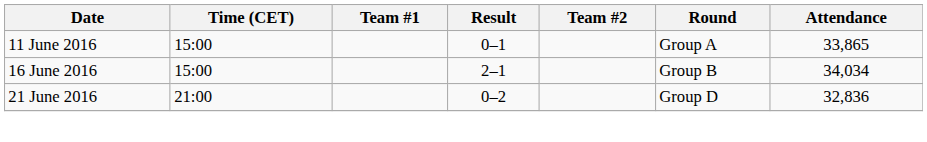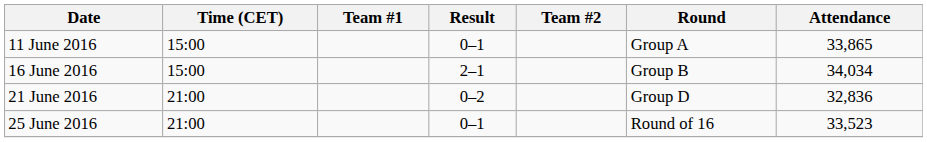 <table class="wikitable" style="text-align: left;" width="100%">
 <tr>
 <th>Date</th>
 <th>Time (CET)</th>
 <th>Team #1</th>
 <th>Result</th>
 <th>Team #2</th>
 <th>Round</th>
 <th>Attendance</th>
 </tr>
 <tr>
 <td>11 June 2016</td>
 <td>15:00</td>
 <td></td>
 <td style="text-align:center;">0–1</td>
 <td></td>
 <td>Group A</td>
 <td style="text-align:center;">33,865</td>
 </tr>
 <tr>
 <td>16 June 2016</td>
 <td>15:00</td>
 <td></td>
 <td style="text-align:center;">2–1</td>
 <td></td>
 <td>Group B</td>
 <td style="text-align:center;">34,034</td>
 </tr>
 <tr>
 <td>21 June 2016</td>
 <td>21:00</td>
 <td></td>
 <td style="text-align:center;">0–2</td>
 <td></td>
 <td>Group D</td>
 <td style="text-align:center;">32,836</td>
 </tr>
 <tr>
+<td>25 June 2016</td>
+<td>21:00</td>
+<td></td>
+<td style="text-align:center;">0–1</td>
+<td></td>
+<td>Round of 16</td>
+<td style="text-align:center;">33,523</td>
+</tr>
+<tr>
 </tr>
 </table>
